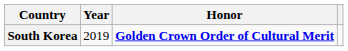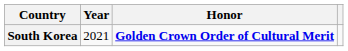 <table class="wikitable plainrowheaders sortable" style="margin-right: 0;">
 <tr>
 <th scope="col">Country</th>
 <th scope="col">Year</th>
 <th scope="col">Honor</th>
 <th scope="col" class="unsortable"></th>
 </tr>
 <tr>
 <th scope="row">South Korea</th>
-<td style="text-align:center">2019</td>
+<td style="text-align:center">2021</td>
 <td><strong><a href='#'>Golden Crown Order of Cultural Merit</a></strong></td>
 <td style="text-align:center"></td>
 </tr>
 </table>
